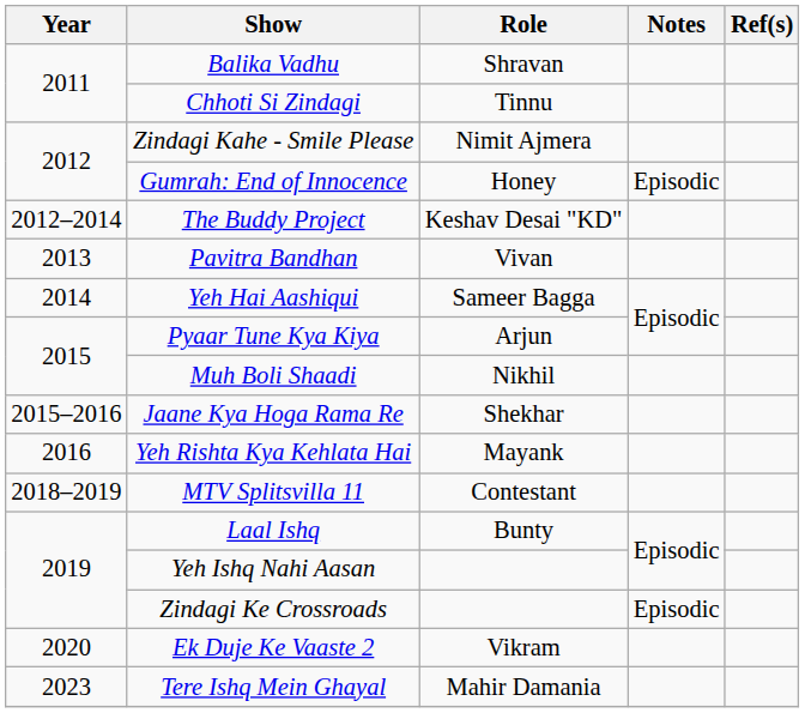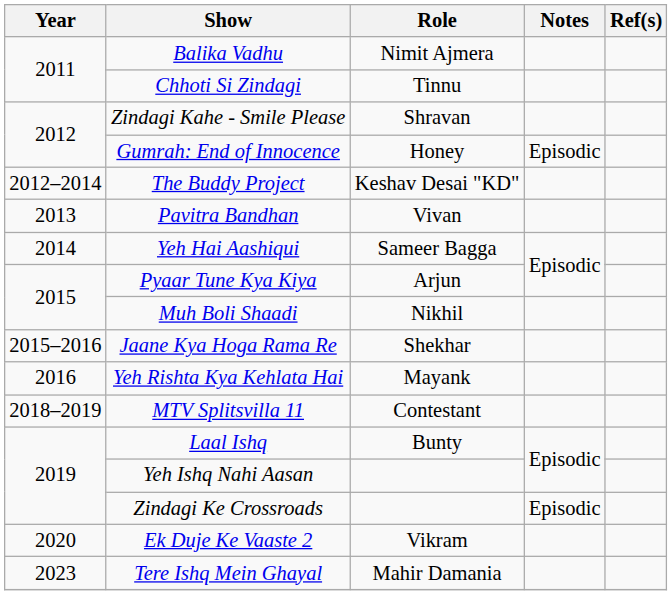 <table class="wikitable" style="text-align:center;">
 <tr>
 <th>Year</th>
 <th>Show</th>
 <th>Role</th>
 <th>Notes</th>
 <th>Ref(s)</th>
 </tr>
 <tr>
 <td rowspan="2">2011</td>
 <td><em><a href='#'>Balika Vadhu</a></em></td>
-<td>Shravan</td>
+<td>Nimit Ajmera</td>
 <td></td>
 <td></td>
 </tr>
 <tr>
 <td><em><a href='#'>Chhoti Si Zindagi</a></em></td>
 <td>Tinnu</td>
 <td></td>
 <td></td>
 </tr>
 <tr>
 <td rowspan="2">2012</td>
 <td><em>Zindagi Kahe - Smile Please</em></td>
-<td>Nimit Ajmera</td>
+<td>Shravan</td>
 <td></td>
 <td></td>
 </tr>
 <tr>
 <td><em><a href='#'>Gumrah: End of Innocence</a></em></td>
 <td>Honey</td>
 <td>Episodic</td>
 <td></td>
 </tr>
 <tr>
 <td>2012–2014</td>
 <td><em><a href='#'>The Buddy Project</a></em></td>
 <td>Keshav Desai "KD"</td>
 <td></td>
 <td></td>
 </tr>
 <tr>
 <td>2013</td>
 <td><em><a href='#'>Pavitra Bandhan</a></em></td>
 <td>Vivan</td>
 <td></td>
 <td></td>
 </tr>
 <tr>
 <td>2014</td>
 <td><em><a href='#'>Yeh Hai Aashiqui</a></em></td>
 <td>Sameer Bagga</td>
 <td rowspan="2">Episodic</td>
 <td style="text-align:center;"></td>
 </tr>
 <tr>
 <td rowspan="2">2015</td>
 <td><em><a href='#'>Pyaar Tune Kya Kiya</a></em></td>
 <td>Arjun</td>
 <td></td>
 </tr>
 <tr>
 <td><em><a href='#'>Muh Boli Shaadi</a></em></td>
 <td>Nikhil</td>
 <td></td>
 <td style="text-align:center;"></td>
 </tr>
 <tr>
 <td>2015–2016</td>
 <td><em><a href='#'>Jaane Kya Hoga Rama Re</a></em></td>
 <td>Shekhar</td>
 <td></td>
 <td style="text-align:center;"></td>
 </tr>
 <tr>
 <td>2016</td>
 <td><em><a href='#'>Yeh Rishta Kya Kehlata Hai</a></em></td>
 <td>Mayank</td>
 <td></td>
 <td></td>
 </tr>
 <tr>
 <td>2018–2019</td>
 <td><em><a href='#'>MTV Splitsvilla 11</a></em></td>
 <td>Contestant</td>
 <td></td>
 <td style="text-align:center;"></td>
 </tr>
 <tr>
 <td rowspan="3">2019</td>
 <td><em><a href='#'>Laal Ishq</a></em></td>
 <td>Bunty</td>
 <td rowspan="2">Episodic</td>
 <td style="text-align:center;"></td>
 </tr>
 <tr>
 <td><em>Yeh Ishq Nahi Aasan</em></td>
 <td></td>
 <td style="text-align:center;"></td>
 </tr>
 <tr>
 <td><em>Zindagi Ke Crossroads</em></td>
 <td></td>
 <td>Episodic</td>
 <td></td>
 </tr>
 <tr>
 <td>2020</td>
 <td><em><a href='#'>Ek Duje Ke Vaaste 2</a></em></td>
 <td>Vikram</td>
 <td></td>
 <td></td>
 </tr>
 <tr>
 <td>2023</td>
 <td><em><a href='#'>Tere Ishq Mein Ghayal</a></em></td>
 <td>Mahir Damania</td>
 <td></td>
 <td></td>
 </tr>
 <tr>
 </tr>
 </table>
